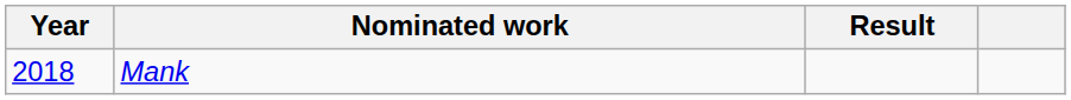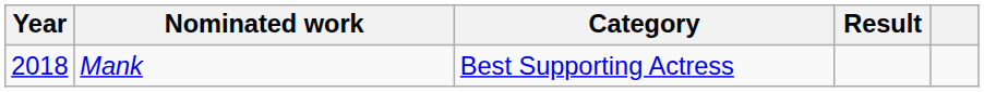 <table class="wikitable plainrowheaders">
 <tr>
 <th scope="col" style="width:5%;">Year</th>
 <th scope="col" style="width:40%;">Nominated work</th>
+<th scope="col" style="width:40%;">Category</th>
 <th scope="col" style="width:10%;">Result</th>
 <th scope="col" style="width:5%;"></th>
 </tr>
 <tr>
 <td><a href='#'>2018</a></td>
 <td><em><a href='#'>Mank</a></em></td>
+<td><a href='#'>Best Supporting Actress</a></td>
 <td></td>
 <td style="text-align:center;"></td>
 </tr>
 </table>
